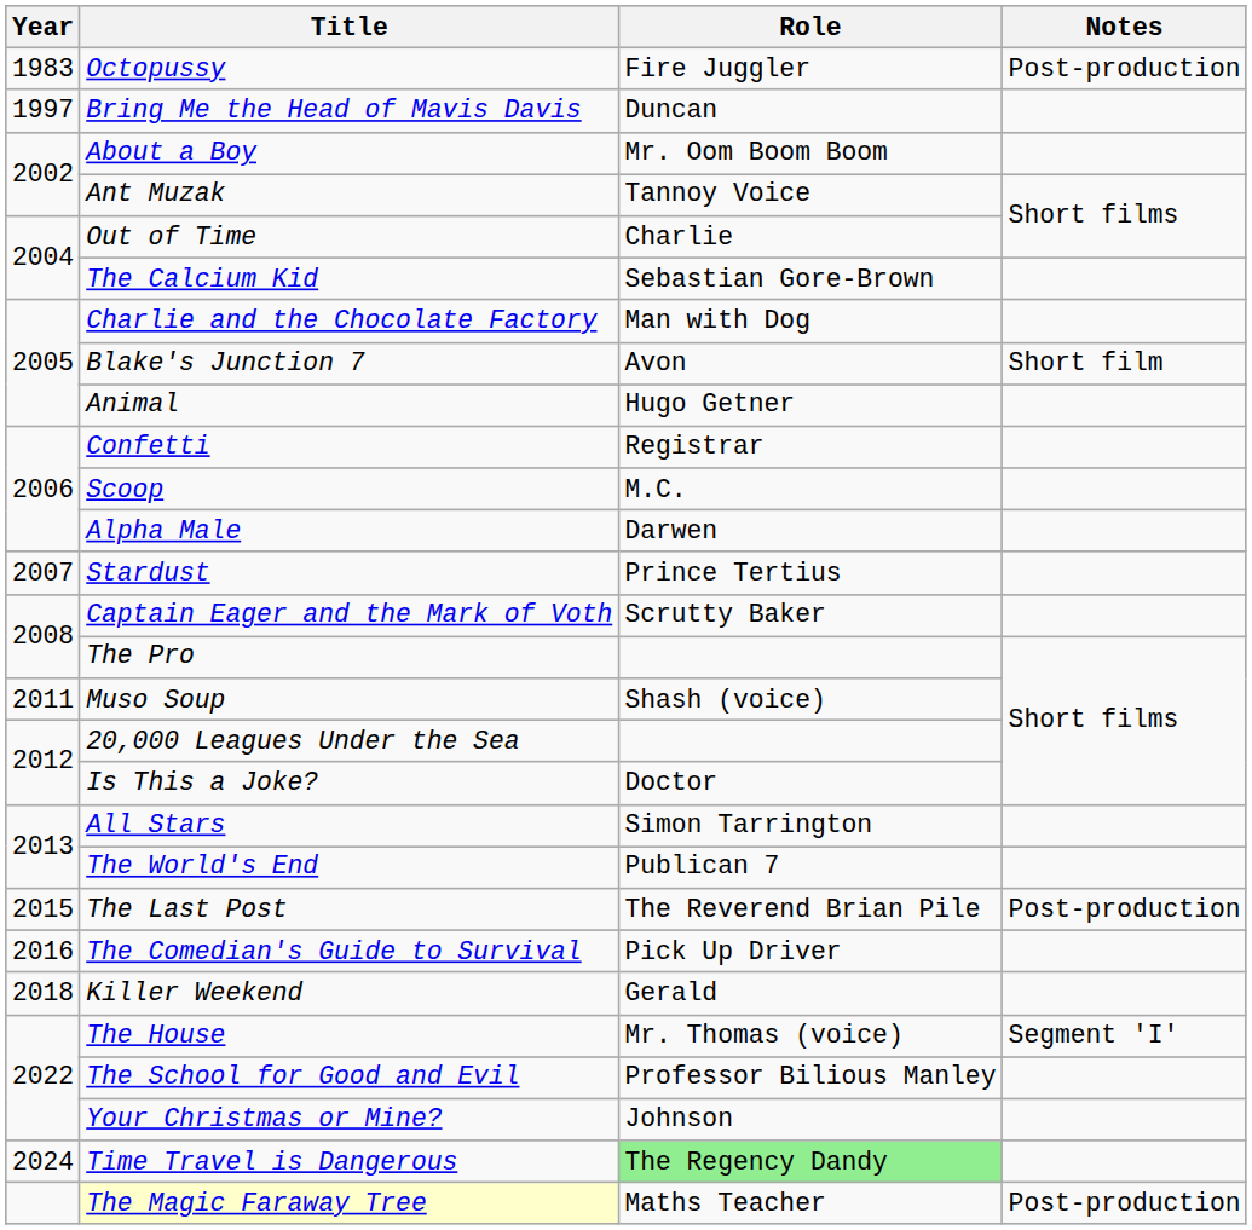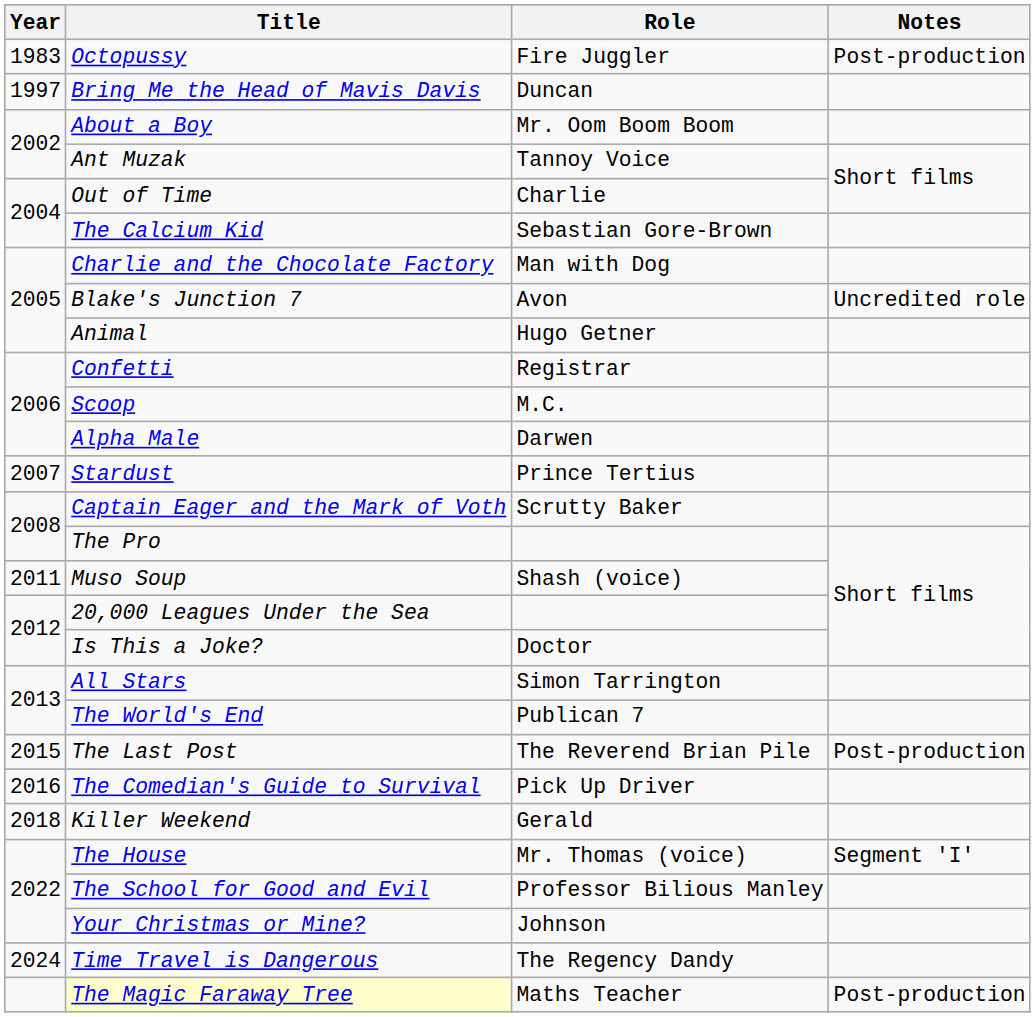 <table class="wikitable sortable">
 <tr>
 <th>Year</th>
 <th>Title</th>
 <th>Role</th>
 <th class="unsortable">Notes</th>
 </tr>
 <tr>
 <td>1983</td>
 <td><em><a href='#'>Octopussy</a></em></td>
 <td>Fire Juggler</td>
 <td>Post-production</td>
 </tr>
 <tr>
 <td>1997</td>
 <td><em><a href='#'>Bring Me the Head of Mavis Davis</a></em></td>
 <td>Duncan</td>
 <td></td>
 </tr>
 <tr>
 <td rowspan=2>2002</td>
 <td><em><a href='#'>About a Boy</a></em></td>
 <td>Mr. Oom Boom Boom</td>
 <td></td>
 </tr>
 <tr>
 <td><em>Ant Muzak</em></td>
 <td>Tannoy Voice</td>
 <td rowspan=2>Short films</td>
 </tr>
 <tr>
 <td rowspan=2>2004</td>
 <td><em>Out of Time</em></td>
 <td>Charlie</td>
 </tr>
 <tr>
 <td><em><a href='#'>The Calcium Kid</a></em></td>
 <td>Sebastian Gore-Brown</td>
 <td></td>
 </tr>
 <tr>
 <td rowspan=3>2005</td>
 <td><em><a href='#'>Charlie and the Chocolate Factory</a></em></td>
 <td>Man with Dog</td>
 <td></td>
 </tr>
 <tr>
 <td><em>Blake's Junction 7</em></td>
 <td>Avon</td>
-<td>Short film</td>
+<td>Uncredited role</td>
 </tr>
 <tr>
 <td><em>Animal</em></td>
 <td>Hugo Getner</td>
 <td></td>
 </tr>
 <tr>
 <td rowspan=3>2006</td>
 <td><em><a href='#'>Confetti</a></em></td>
 <td>Registrar</td>
 <td></td>
 </tr>
 <tr>
 <td><em><a href='#'>Scoop</a></em></td>
 <td>M.C.</td>
 <td></td>
 </tr>
 <tr>
 <td><em><a href='#'>Alpha Male</a></em></td>
 <td>Darwen</td>
 <td></td>
 </tr>
 <tr>
 <td>2007</td>
 <td><em><a href='#'>Stardust</a></em></td>
 <td>Prince Tertius</td>
 <td></td>
 </tr>
 <tr>
 <td rowspan=2>2008</td>
 <td><em><a href='#'>Captain Eager and the Mark of Voth</a></em></td>
 <td>Scrutty Baker</td>
 <td></td>
 </tr>
 <tr>
 <td><em>The Pro</em></td>
 <td></td>
 <td rowspan=4>Short films</td>
 </tr>
 <tr>
 <td>2011</td>
 <td><em>Muso Soup</em></td>
 <td>Shash (voice)</td>
 </tr>
 <tr>
 <td rowspan=2>2012</td>
 <td><em>20,000 Leagues Under the Sea</em></td>
 <td></td>
 </tr>
 <tr>
 <td><em>Is This a Joke?</em></td>
 <td>Doctor</td>
 </tr>
 <tr>
 <td rowspan=2>2013</td>
 <td><em><a href='#'>All Stars</a></em></td>
 <td>Simon Tarrington</td>
 <td></td>
 </tr>
 <tr>
 <td><em><a href='#'>The World's End</a></em></td>
 <td>Publican 7</td>
 <td></td>
 </tr>
 <tr>
 <td>2015</td>
 <td><em>The Last Post</em></td>
 <td>The Reverend Brian Pile</td>
 <td>Post-production</td>
 </tr>
 <tr>
 <td>2016</td>
 <td><em><a href='#'>The Comedian's Guide to Survival</a></em></td>
 <td>Pick Up Driver</td>
 <td></td>
 </tr>
 <tr>
 <td>2018</td>
 <td><em>Killer Weekend</em></td>
 <td>Gerald</td>
 <td></td>
 </tr>
 <tr>
 <td rowspan=3>2022</td>
 <td><em><a href='#'>The House</a></em></td>
 <td>Mr. Thomas (voice)</td>
 <td>Segment 'I'</td>
 </tr>
 <tr>
 <td><em><a href='#'>The School for Good and Evil</a></em></td>
 <td>Professor Bilious Manley</td>
 <td></td>
 </tr>
 <tr>
 <td><em><a href='#'>Your Christmas or Mine?</a></em></td>
 <td>Johnson</td>
 <td></td>
 </tr>
 <tr>
 <td>2024</td>
 <td><em><a href='#'>Time Travel is Dangerous</a></em></td>
-<td style="background: lightgreen;">The Regency Dandy</td>
+<td>The Regency Dandy</td>
 <td></td>
 </tr>
 <tr>
 <td></td>
 <td style="background:#FFFFCC;"><em><a href='#'>The Magic Faraway Tree</a></em> </td>
 <td>Maths Teacher</td>
 <td>Post-production</td>
 </tr>
 </table>
